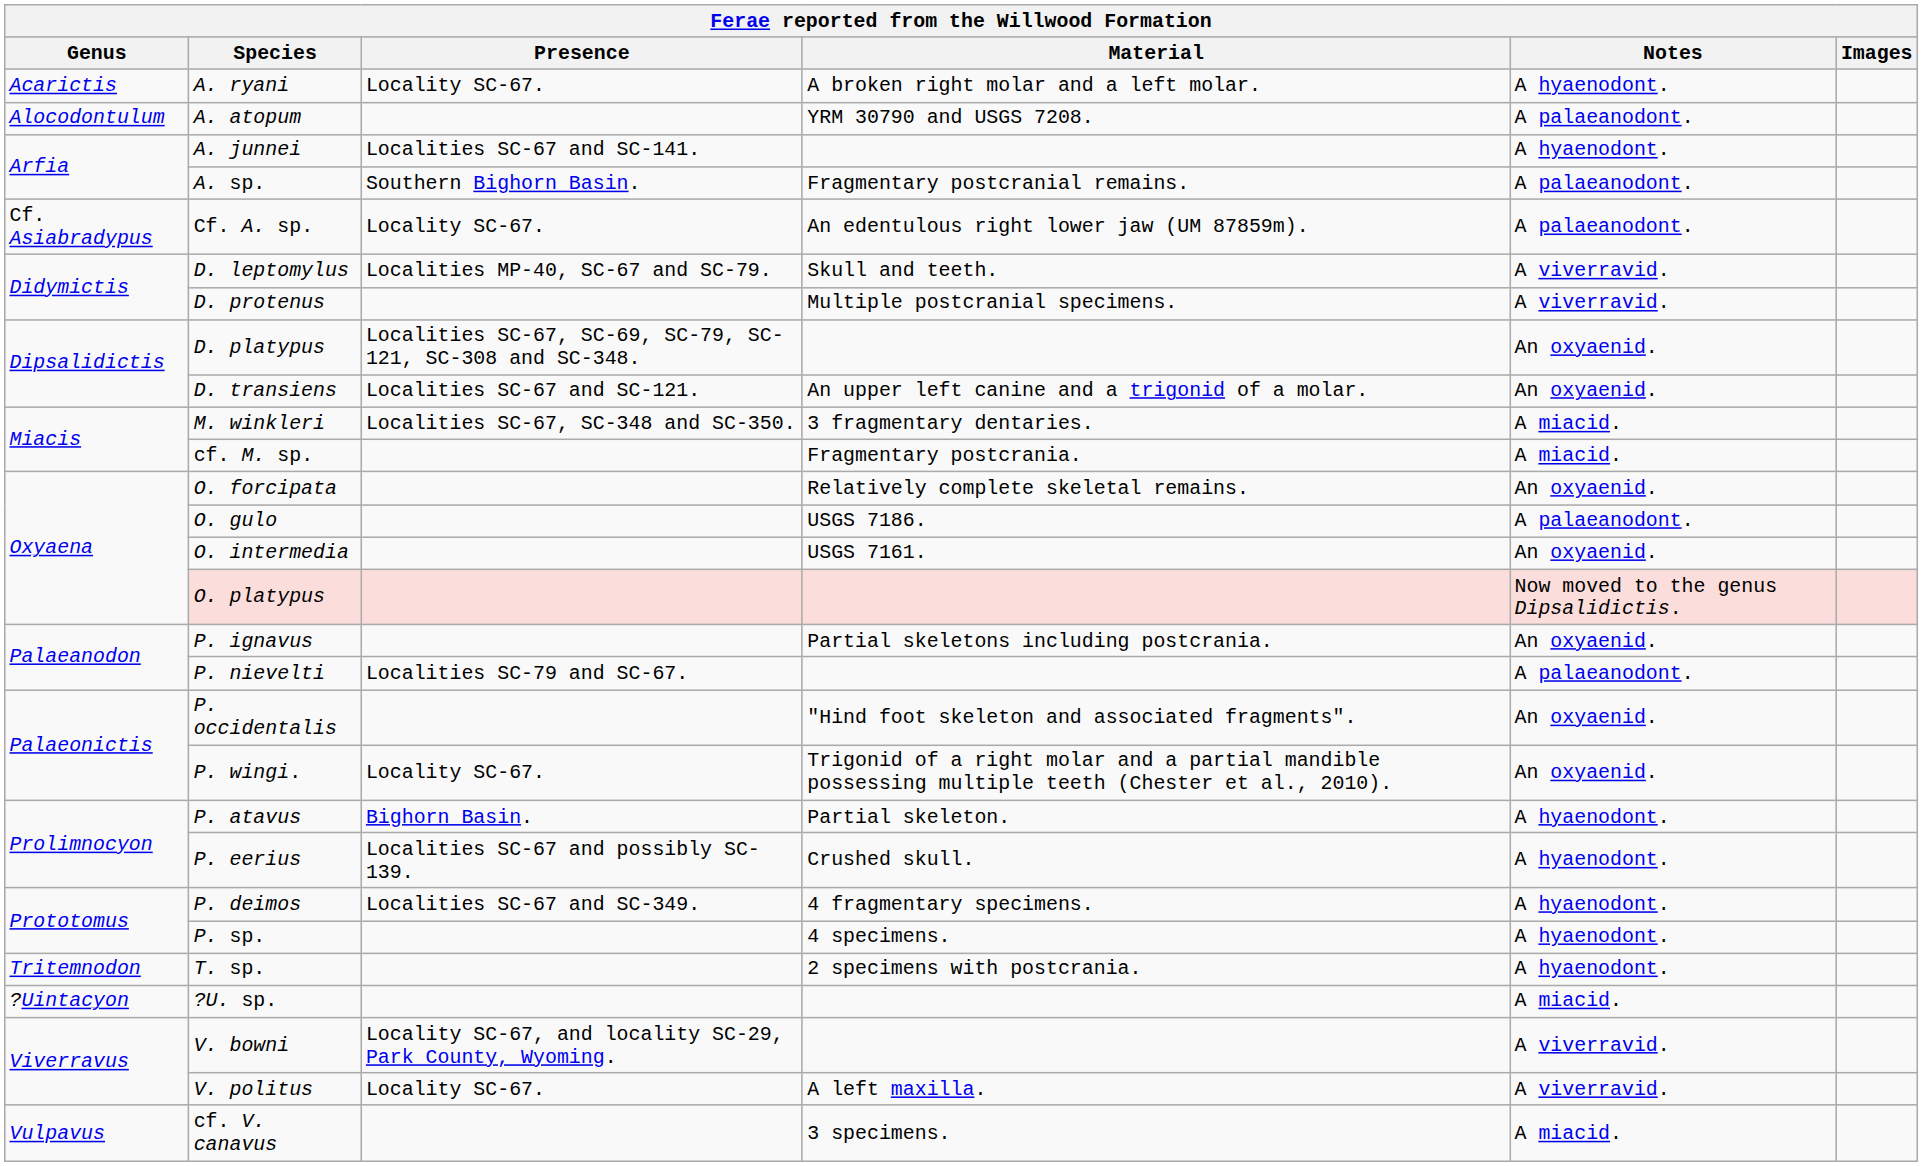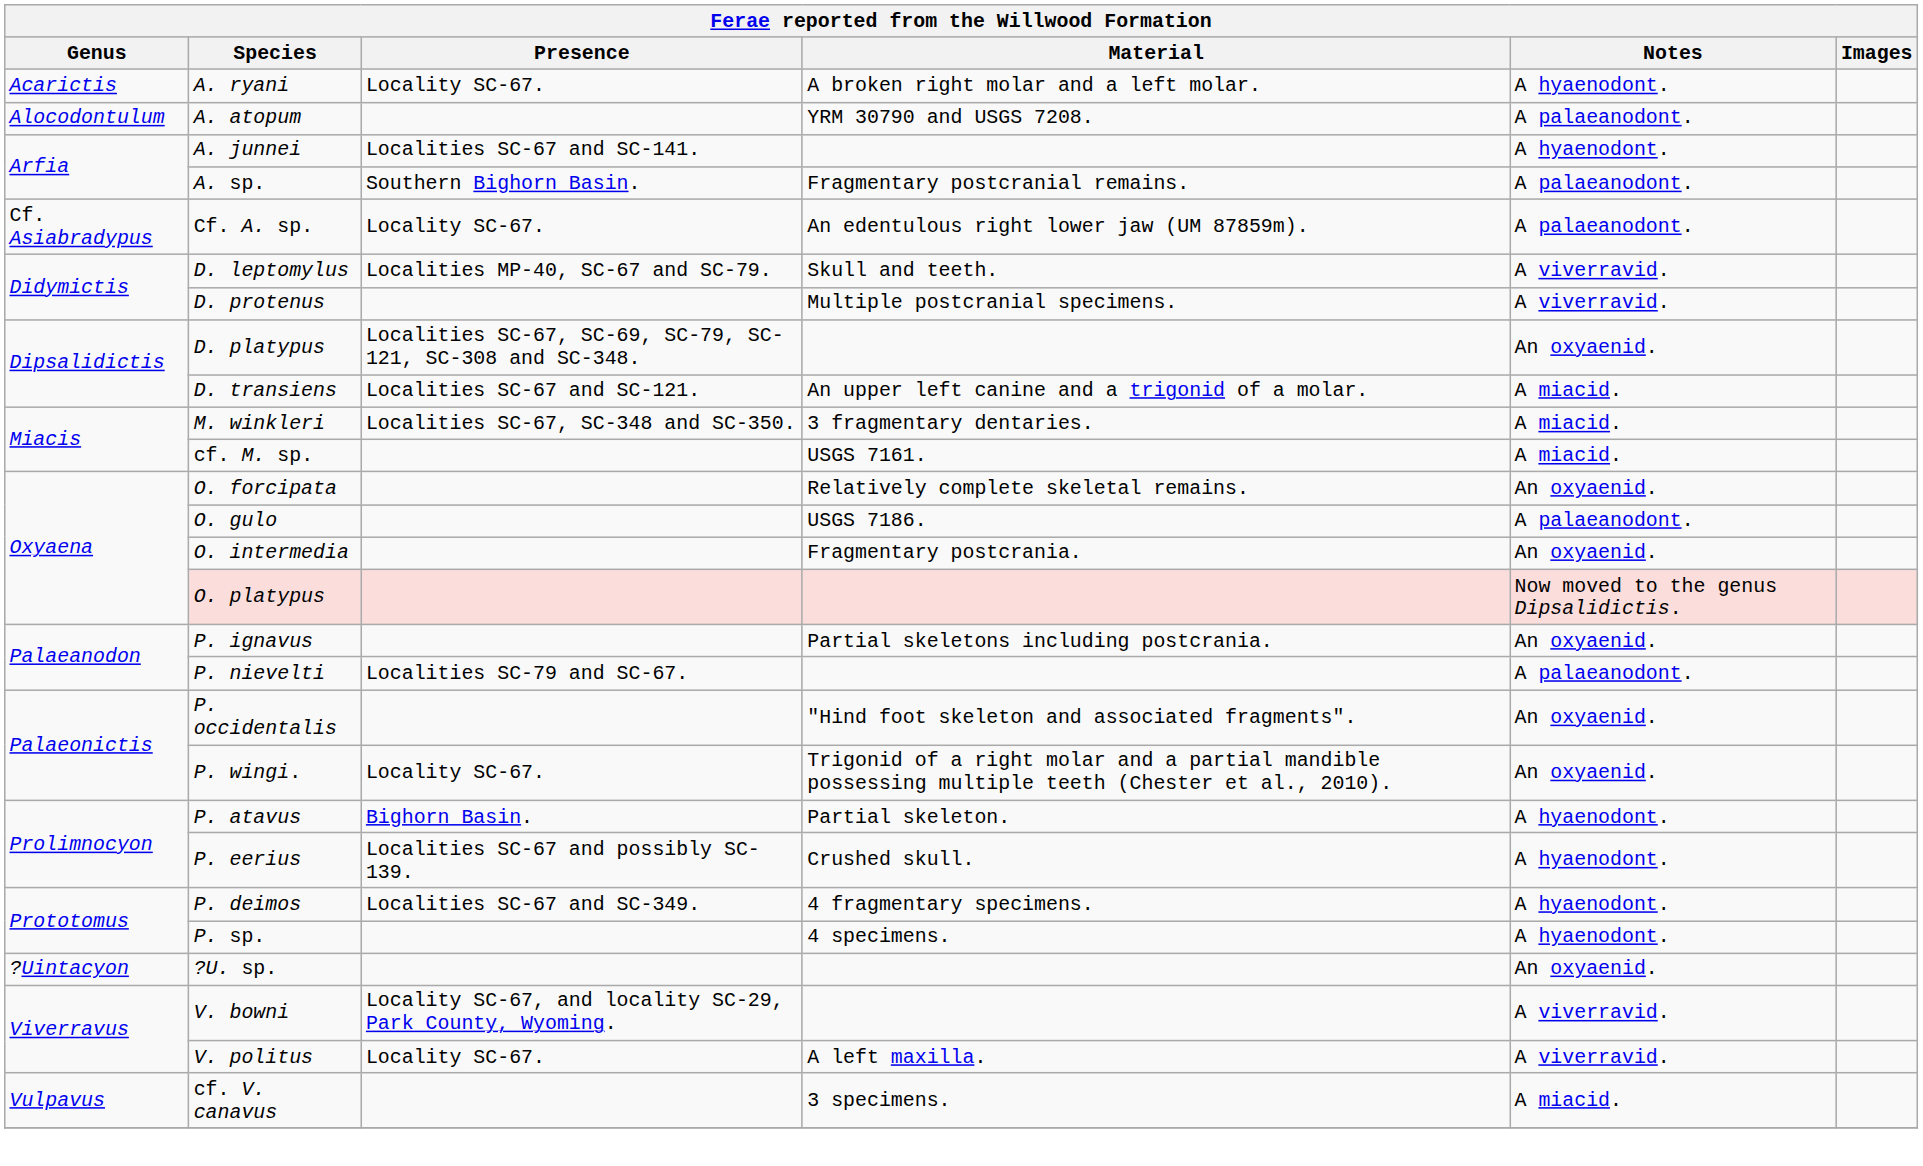 <table class="wikitable" align="center">
 <tr>
 <th colspan="6" align="center"><strong><a href='#'>Ferae</a> reported from the Willwood Formation</strong></th>
 </tr>
 <tr>
 <th>Genus</th>
 <th>Species</th>
 <th>Presence</th>
 <th><strong>Material</strong></th>
 <th>Notes</th>
 <th>Images</th>
 </tr>
 <tr>
 <td><em><a href='#'>Acarictis</a></em></td>
 <td><em>A. ryani</em></td>
 <td>Locality SC-67.</td>
 <td>A broken right molar and a left molar.</td>
 <td>A <a href='#'>hyaenodont</a>.</td>
 <td></td>
 </tr>
 <tr>
 <td><em><a href='#'>Alocodontulum</a></em></td>
 <td><em>A. atopum</em></td>
 <td></td>
 <td>YRM 30790 and USGS 7208.</td>
 <td>A <a href='#'>palaeanodont</a>.</td>
 <td></td>
 </tr>
 <tr>
 <td rowspan=2><em><a href='#'>Arfia</a></em></td>
 <td><em>A. junnei</em></td>
 <td>Localities SC-67 and SC-141.</td>
 <td></td>
 <td>A <a href='#'>hyaenodont</a>.</td>
 <td></td>
 </tr>
 <tr>
 <td><em>A.</em> sp.</td>
 <td>Southern <a href='#'>Bighorn Basin</a>.</td>
 <td>Fragmentary postcranial remains.</td>
 <td>A <a href='#'>palaeanodont</a>.</td>
 <td></td>
 </tr>
 <tr>
 <td>Cf. <em><a href='#'>Asiabradypus</a></em></td>
 <td>Cf. <em>A.</em> sp.</td>
 <td>Locality SC-67.</td>
 <td>An edentulous right lower jaw (UM 87859m).</td>
 <td>A <a href='#'>palaeanodont</a>.</td>
 <td></td>
 </tr>
 <tr>
 <td rowspan=2><em><a href='#'>Didymictis</a></em></td>
 <td><em>D. leptomylus</em></td>
 <td>Localities MP-40, SC-67 and SC-79.</td>
 <td>Skull and teeth.</td>
 <td>A <a href='#'>viverravid</a>.</td>
 <td></td>
 </tr>
 <tr>
 <td><em>D. protenus</em></td>
 <td></td>
 <td>Multiple postcranial specimens.</td>
 <td>A <a href='#'>viverravid</a>.</td>
 <td></td>
 </tr>
 <tr>
 <td rowspan=2><em><a href='#'>Dipsalidictis</a></em></td>
 <td><em>D. platypus</em></td>
 <td>Localities SC-67, SC-69, SC-79, SC-121, SC-308 and SC-348.</td>
 <td></td>
 <td>An <a href='#'>oxyaenid</a>.</td>
 <td></td>
 </tr>
 <tr>
 <td><em>D. transiens</em></td>
 <td>Localities SC-67 and SC-121.</td>
 <td>An upper left canine and a <a href='#'>trigonid</a> of a molar.</td>
-<td>An <a href='#'>oxyaenid</a>.</td>
+<td>A <a href='#'>miacid</a>.</td>
 <td></td>
 </tr>
 <tr>
 <td rowspan=2><em><a href='#'>Miacis</a></em></td>
 <td><em>M. winkleri</em></td>
 <td>Localities SC-67, SC-348 and SC-350.</td>
 <td>3 fragmentary dentaries.</td>
 <td>A <a href='#'>miacid</a>.</td>
 <td></td>
 </tr>
 <tr>
 <td>cf. <em>M.</em> sp.</td>
 <td></td>
-<td>Fragmentary postcrania.</td>
+<td>USGS 7161.</td>
 <td>A <a href='#'>miacid</a>.</td>
 <td></td>
 </tr>
 <tr>
 <td rowspan=4><em><a href='#'>Oxyaena</a></em></td>
 <td><em>O. forcipata</em></td>
 <td></td>
 <td>Relatively complete skeletal remains.</td>
 <td>An <a href='#'>oxyaenid</a>.</td>
 <td></td>
 </tr>
 <tr>
 <td><em>O. gulo</em></td>
 <td></td>
 <td>USGS 7186.</td>
 <td>A <a href='#'>palaeanodont</a>.</td>
 <td></td>
 </tr>
 <tr>
 <td><em>O. intermedia</em></td>
 <td></td>
-<td>USGS 7161.</td>
+<td>Fragmentary postcrania.</td>
 <td>An <a href='#'>oxyaenid</a>.</td>
 <td></td>
 </tr>
 <tr>
 <td style="background:#fbdddb;"><em>O. platypus</em></td>
 <td style="background:#fbdddb;"></td>
 <td style="background:#fbdddb;"></td>
 <td style="background:#fbdddb;">Now moved to the genus <em>Dipsalidictis</em>.</td>
 <td style="background:#fbdddb;"></td>
 </tr>
 <tr>
 <td rowspan=2><em><a href='#'>Palaeanodon</a></em></td>
 <td><em>P. ignavus</em></td>
 <td></td>
 <td>Partial skeletons including postcrania.</td>
 <td>An <a href='#'>oxyaenid</a>.</td>
 <td></td>
 </tr>
 <tr>
 <td><em>P. nievelti</em></td>
 <td>Localities SC-79 and SC-67.</td>
 <td></td>
 <td>A <a href='#'>palaeanodont</a>.</td>
 <td></td>
 </tr>
 <tr>
 <td rowspan=2><em><a href='#'>Palaeonictis</a></em></td>
 <td><em>P. occidentalis</em></td>
 <td></td>
 <td>"Hind foot skeleton and associated fragments".</td>
 <td>An <a href='#'>oxyaenid</a>.</td>
 <td></td>
 </tr>
 <tr>
 <td><em>P. wingi</em>.</td>
 <td>Locality SC-67.</td>
 <td>Trigonid of a right molar and a partial mandible possessing multiple teeth (Chester et al., 2010).</td>
 <td>An <a href='#'>oxyaenid</a>.</td>
 <td></td>
 </tr>
 <tr>
 <td rowspan=2><em><a href='#'>Prolimnocyon</a></em></td>
 <td><em>P. atavus</em></td>
 <td><a href='#'>Bighorn Basin</a>.</td>
 <td>Partial skeleton.</td>
 <td>A <a href='#'>hyaenodont</a>.</td>
 <td></td>
 </tr>
 <tr>
 <td><em>P. eerius</em></td>
 <td>Localities SC-67 and possibly SC-139.</td>
 <td>Crushed skull.</td>
 <td>A <a href='#'>hyaenodont</a>.</td>
 <td></td>
 </tr>
 <tr>
 <td rowspan=2><em><a href='#'>Prototomus</a></em></td>
 <td><em>P. deimos</em></td>
 <td>Localities SC-67 and SC-349.</td>
 <td>4 fragmentary specimens.</td>
 <td>A <a href='#'>hyaenodont</a>.</td>
 <td></td>
 </tr>
 <tr>
 <td><em>P.</em> sp.</td>
 <td></td>
 <td>4 specimens.</td>
 <td>A <a href='#'>hyaenodont</a>.</td>
 <td></td>
 </tr>
 <tr>
-<td><em><a href='#'>Tritemnodon</a></em></td>
-<td><em>T.</em> sp.</td>
-<td></td>
-<td>2 specimens with postcrania.</td>
-<td>A <a href='#'>hyaenodont</a>.</td>
-<td></td>
-</tr>
-<tr>
 <td><em>?<a href='#'>Uintacyon</a></em></td>
 <td><em>?U.</em> sp.</td>
 <td></td>
 <td></td>
-<td>A <a href='#'>miacid</a>.</td>
+<td>An <a href='#'>oxyaenid</a>.</td>
 <td></td>
 </tr>
 <tr>
 <td rowspan=2><em><a href='#'>Viverravus</a></em></td>
 <td><em>V. bowni</em></td>
 <td>Locality SC-67, and locality SC-29, <a href='#'>Park County, Wyoming</a>.</td>
 <td></td>
 <td>A <a href='#'>viverravid</a>.</td>
 <td></td>
 </tr>
 <tr>
 <td><em>V. politus</em></td>
 <td>Locality SC-67.</td>
 <td>A left <a href='#'>maxilla</a>.</td>
 <td>A <a href='#'>viverravid</a>.</td>
 <td></td>
 </tr>
 <tr>
 <td><em><a href='#'>Vulpavus</a></em></td>
 <td>cf. <em>V. canavus</em></td>
 <td></td>
 <td>3 specimens.</td>
 <td>A <a href='#'>miacid</a>.</td>
 <td></td>
 </tr>
 <tr>
 </tr>
 </table>
